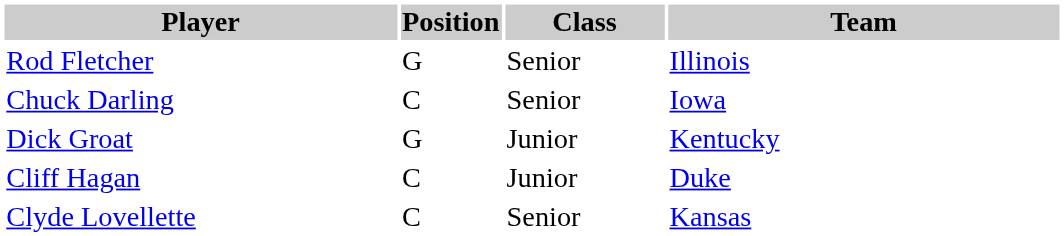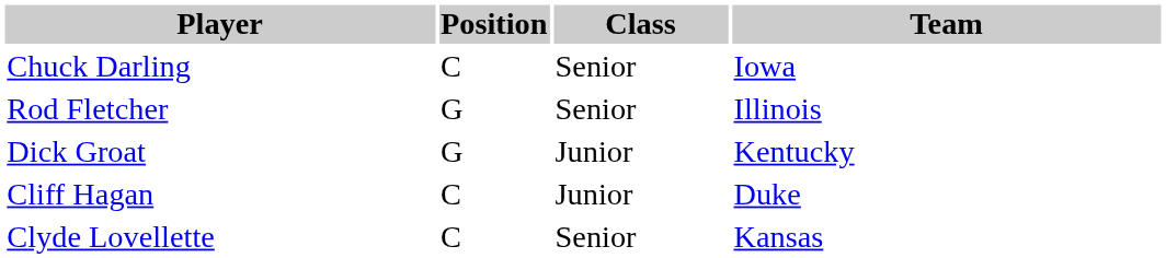 <table style="width:600px" "border:'1' 'solid' 'gray'">
 <tr>
 <th bgcolor="#CCCCCC" style="width:40%">Player</th>
 <th bgcolor="#CCCCCC" style="width:4%">Position</th>
 <th bgcolor="#CCCCCC" style="width:16%">Class</th>
 <th bgcolor="#CCCCCC" style="width:40%">Team</th>
 </tr>
 <tr>
+<td><a href='#'>Chuck Darling</a></td>
+<td>C</td>
+<td>Senior</td>
+<td><a href='#'>Iowa</a></td>
+</tr>
+<tr>
 <td><a href='#'>Rod Fletcher</a></td>
 <td>G</td>
 <td>Senior</td>
 <td><a href='#'>Illinois</a></td>
-</tr>
-<tr>
-<td><a href='#'>Chuck Darling</a></td>
-<td>C</td>
-<td>Senior</td>
-<td><a href='#'>Iowa</a></td>
 </tr>
 <tr>
 <td><a href='#'>Dick Groat</a></td>
 <td>G</td>
 <td>Junior</td>
 <td><a href='#'>Kentucky</a></td>
 </tr>
 <tr>
 <td><a href='#'>Cliff Hagan</a></td>
 <td>C</td>
 <td>Junior</td>
 <td><a href='#'>Duke</a></td>
 </tr>
 <tr>
 <td><a href='#'>Clyde Lovellette</a></td>
 <td>C</td>
 <td>Senior</td>
 <td><a href='#'>Kansas</a></td>
 </tr>
 </table>
